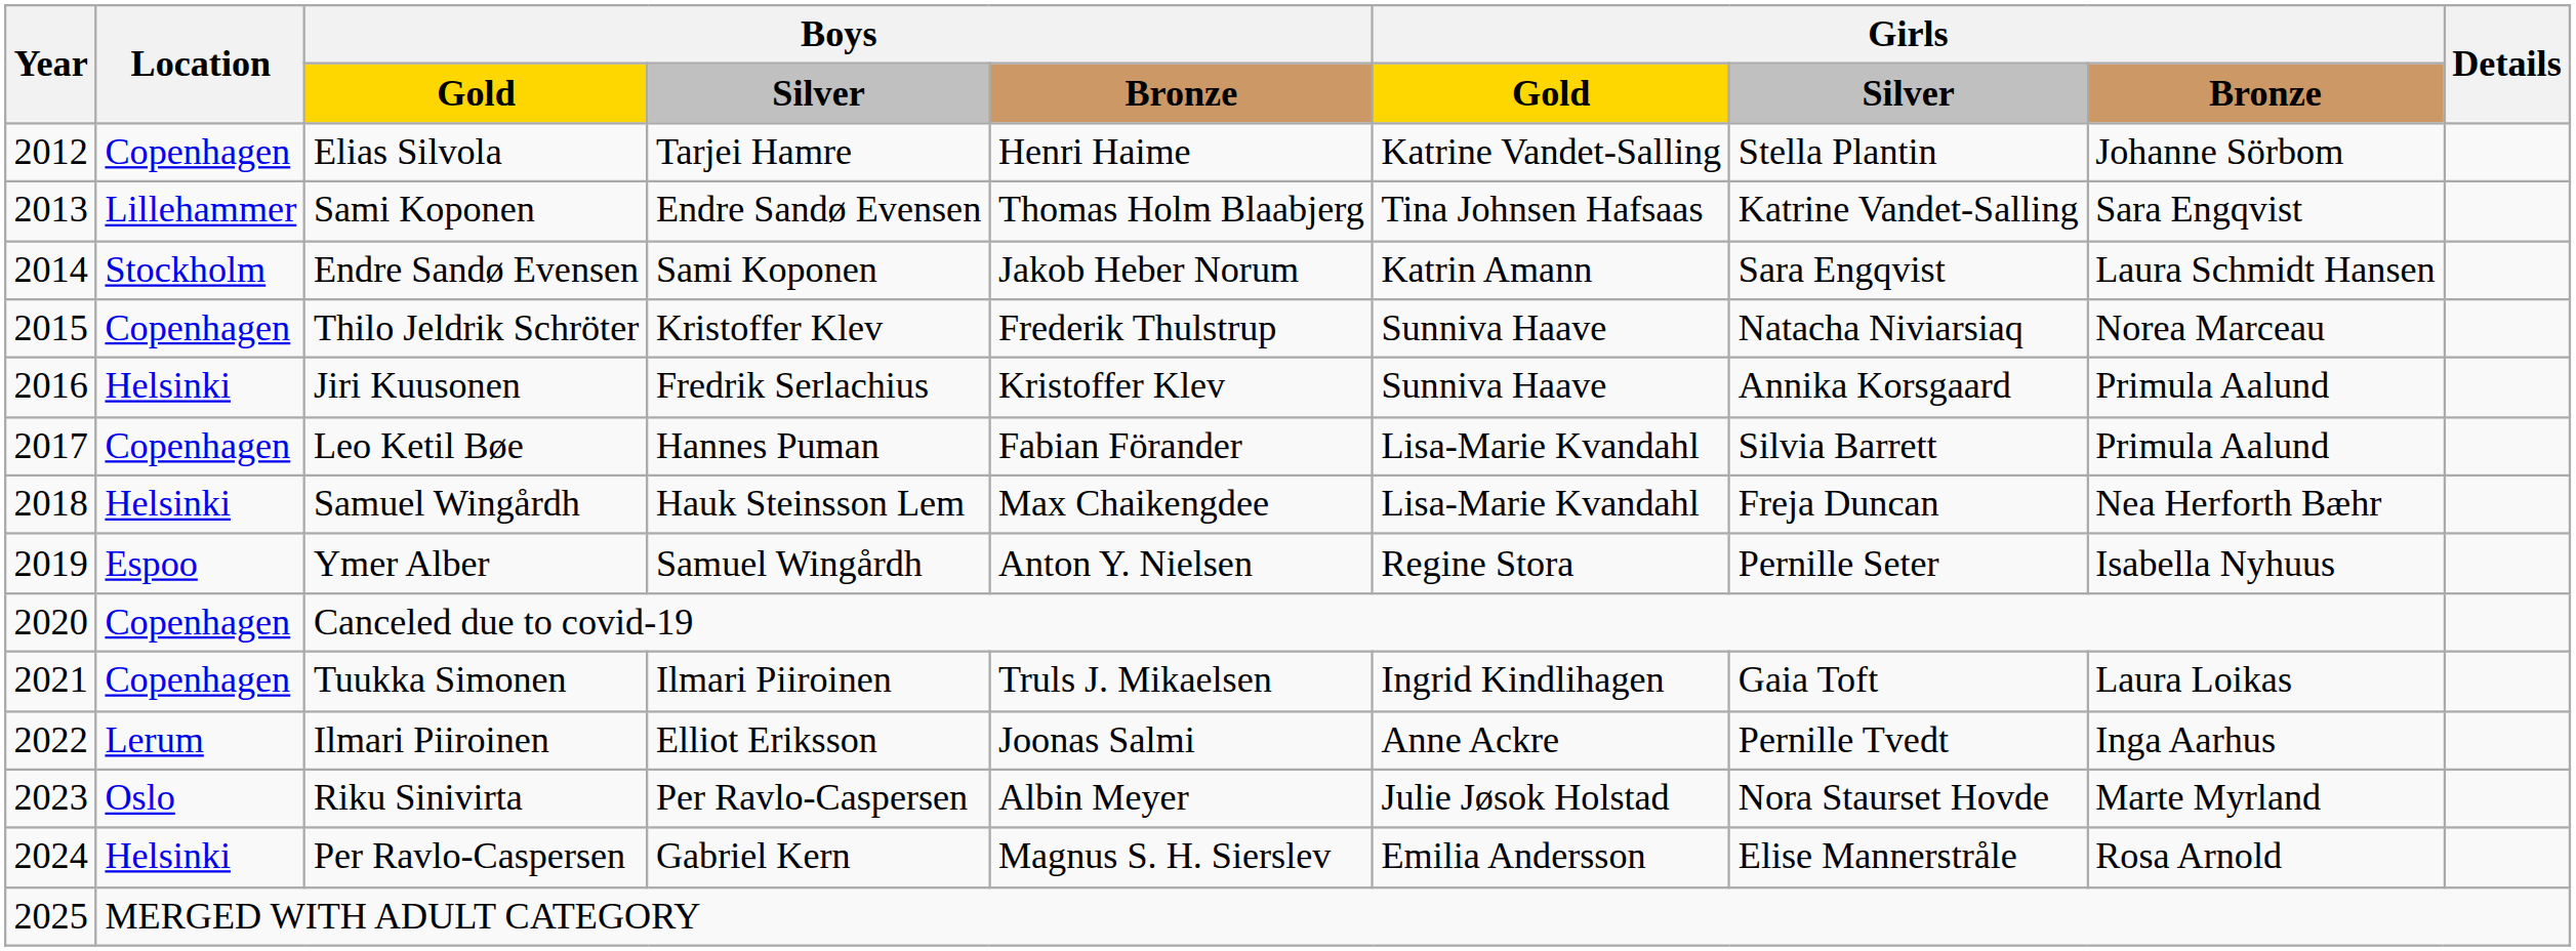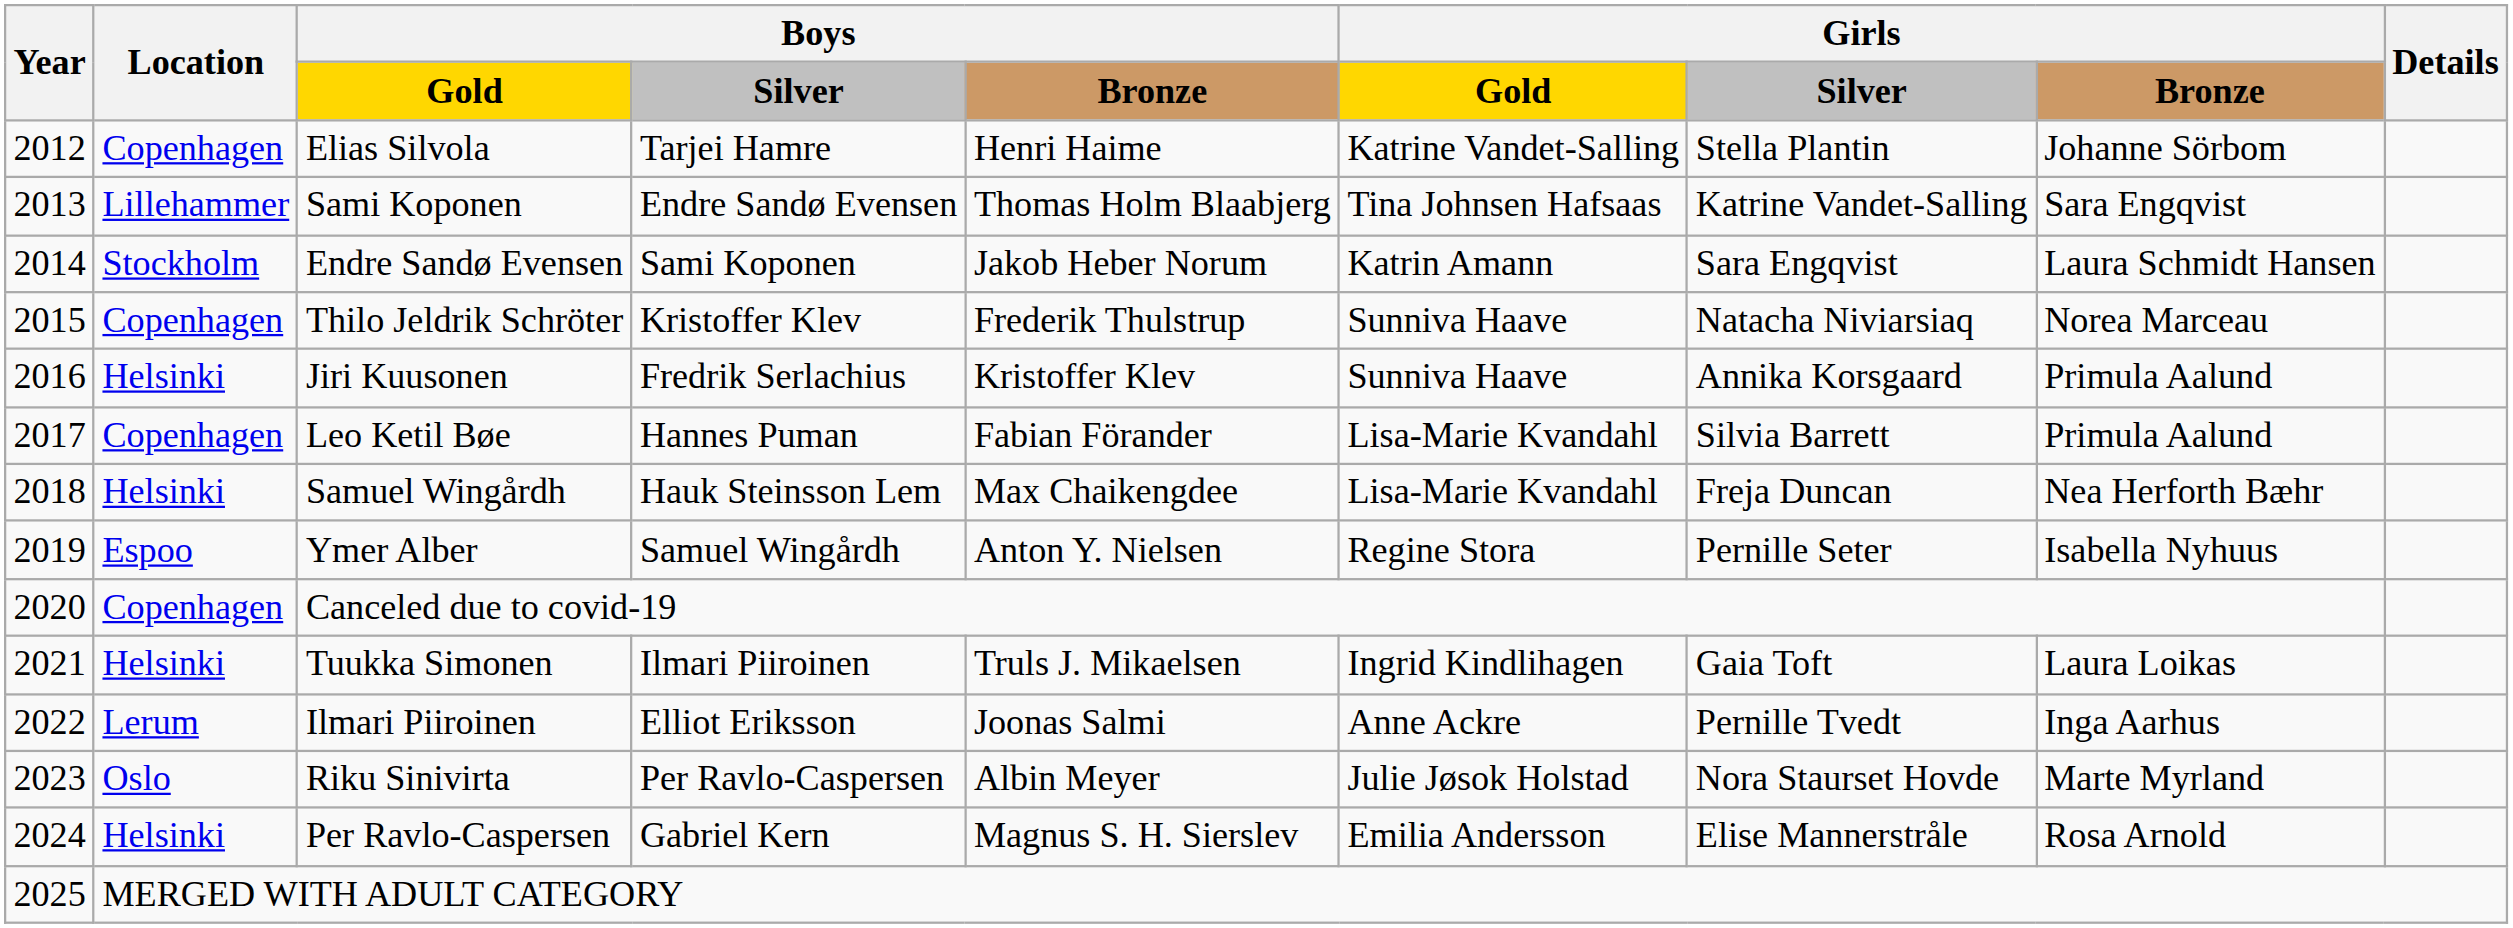 <table class="wikitable">
 <tr>
 <th rowspan="2">Year</th>
 <th rowspan="2">Location</th>
 <th colspan="3">Boys</th>
 <th colspan="3">Girls</th>
 <th rowspan="2">Details</th>
 </tr>
 <tr style="text-align:center;">
 <td bgcolor="gold"><strong>Gold</strong></td>
 <td bgcolor="silver"><strong>Silver</strong></td>
 <td bgcolor="cc9966"><strong>Bronze</strong></td>
 <td bgcolor="gold"><strong>Gold</strong></td>
 <td bgcolor="silver"><strong>Silver</strong></td>
 <td bgcolor="cc9966"><strong>Bronze</strong></td>
 </tr>
 <tr>
 <td>2012</td>
 <td> <a href='#'>Copenhagen</a></td>
 <td> Elias Silvola</td>
 <td> Tarjei Hamre</td>
 <td> Henri Haime</td>
 <td> Katrine Vandet-Salling</td>
 <td> Stella Plantin</td>
 <td> Johanne Sörbom</td>
 <td></td>
 </tr>
 <tr>
 <td>2013</td>
 <td> <a href='#'>Lillehammer</a></td>
 <td> Sami Koponen</td>
 <td> Endre Sandø Evensen</td>
 <td> Thomas Holm Blaabjerg</td>
 <td> Tina Johnsen Hafsaas</td>
 <td> Katrine Vandet-Salling</td>
 <td> Sara Engqvist</td>
 <td></td>
 </tr>
 <tr>
 <td>2014</td>
 <td> <a href='#'>Stockholm</a></td>
 <td> Endre Sandø Evensen</td>
 <td> Sami Koponen</td>
 <td> Jakob Heber Norum</td>
 <td> Katrin Amann</td>
 <td> Sara Engqvist</td>
 <td> Laura Schmidt Hansen</td>
 <td></td>
 </tr>
 <tr>
 <td>2015</td>
 <td> <a href='#'>Copenhagen</a></td>
 <td> Thilo Jeldrik Schröter</td>
 <td> Kristoffer Klev</td>
 <td> Frederik Thulstrup</td>
 <td> Sunniva Haave</td>
 <td> Natacha Niviarsiaq</td>
 <td> Norea Marceau</td>
 <td></td>
 </tr>
 <tr>
 <td>2016</td>
 <td> <a href='#'>Helsinki</a></td>
 <td> Jiri Kuusonen</td>
 <td> Fredrik Serlachius</td>
 <td> Kristoffer Klev</td>
 <td> Sunniva Haave</td>
 <td> Annika Korsgaard</td>
 <td> Primula Aalund</td>
 <td></td>
 </tr>
 <tr>
 <td>2017</td>
 <td> <a href='#'>Copenhagen</a></td>
 <td> Leo Ketil Bøe</td>
 <td> Hannes Puman</td>
 <td> Fabian Förander</td>
 <td> Lisa-Marie Kvandahl</td>
 <td> Silvia Barrett</td>
 <td> Primula Aalund</td>
 <td></td>
 </tr>
 <tr>
 <td>2018</td>
 <td> <a href='#'>Helsinki</a></td>
 <td> Samuel Wingårdh</td>
 <td> Hauk Steinsson Lem</td>
 <td> Max Chaikengdee</td>
 <td> Lisa-Marie Kvandahl</td>
 <td> Freja Duncan</td>
 <td> Nea Herforth Bæhr</td>
 <td></td>
 </tr>
 <tr>
 <td>2019</td>
 <td> <a href='#'>Espoo</a></td>
 <td> Ymer Alber</td>
 <td> Samuel Wingårdh</td>
 <td> Anton Y. Nielsen</td>
 <td> Regine Stora</td>
 <td> Pernille Seter</td>
 <td> Isabella Nyhuus</td>
 <td></td>
 </tr>
 <tr>
 <td>2020</td>
 <td> <a href='#'>Copenhagen</a></td>
 <td colspan="6">Canceled due to covid-19</td>
 <td></td>
 </tr>
 <tr>
 <td>2021</td>
-<td> <a href='#'>Copenhagen</a></td>
+<td> <a href='#'>Helsinki</a></td>
 <td> Tuukka Simonen</td>
 <td> Ilmari Piiroinen</td>
 <td> Truls J. Mikaelsen</td>
 <td> Ingrid Kindlihagen</td>
 <td> Gaia Toft</td>
 <td> Laura Loikas</td>
 <td></td>
 </tr>
 <tr>
 <td>2022</td>
 <td> <a href='#'>Lerum</a></td>
 <td> Ilmari Piiroinen</td>
 <td> Elliot Eriksson</td>
 <td> Joonas Salmi</td>
 <td> Anne Ackre</td>
 <td> Pernille Tvedt</td>
 <td> Inga Aarhus</td>
 <td></td>
 </tr>
 <tr>
 <td>2023</td>
 <td> <a href='#'>Oslo</a></td>
 <td> Riku Sinivirta</td>
 <td> Per Ravlo-Caspersen</td>
 <td> Albin Meyer</td>
 <td> Julie Jøsok Holstad</td>
 <td> Nora Staurset Hovde</td>
 <td> Marte Myrland</td>
 <td></td>
 </tr>
 <tr>
 <td>2024</td>
 <td> <a href='#'>Helsinki</a></td>
 <td> Per Ravlo-Caspersen</td>
 <td> Gabriel Kern</td>
 <td> Magnus S. H. Sierslev</td>
 <td> Emilia Andersson</td>
 <td> Elise Mannerstråle</td>
 <td> Rosa Arnold</td>
 <td></td>
 </tr>
 <tr>
 <td>2025</td>
 <td colspan="8">MERGED WITH ADULT CATEGORY</td>
 </tr>
 </table>
